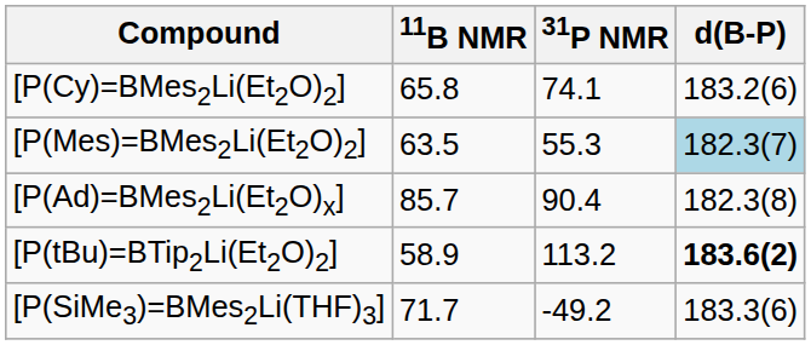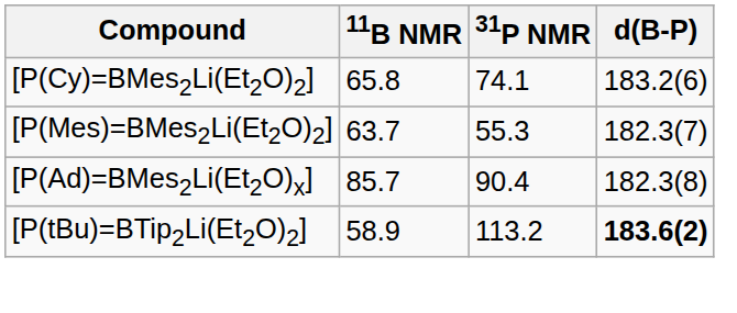 <table class="wikitable sortable">
 <tr>
 <th>Compound</th>
 <th><sup>11</sup>B NMR</th>
 <th><sup>31</sup>P NMR</th>
 <th>d(B-P)</th>
 </tr>
 <tr>
 <td>[P(Cy)=BMes<sub>2</sub>Li(Et<sub>2</sub>O)<sub>2</sub>]</td>
 <td>65.8</td>
 <td>74.1</td>
 <td>183.2(6)</td>
 </tr>
 <tr>
 <td>[P(Mes)=BMes<sub>2</sub>Li(Et<sub>2</sub>O)<sub>2</sub>]</td>
-<td>63.5</td>
+<td>63.7</td>
 <td>55.3</td>
-<td style="background: lightblue;">182.3(7)</td>
+<td>182.3(7)</td>
 </tr>
 <tr>
 <td>[P(Ad)=BMes<sub>2</sub>Li(Et<sub>2</sub>O)<sub>x</sub>]</td>
 <td>85.7</td>
 <td>90.4</td>
 <td>182.3(8)</td>
 </tr>
 <tr>
 <td>[P(tBu)=BTip<sub>2</sub>Li(Et<sub>2</sub>O)<sub>2</sub>]</td>
 <td>58.9</td>
 <td>113.2</td>
 <td><strong>183.6(2)</strong></td>
 </tr>
-<tr>
-<td>[P(SiMe<sub>3</sub>)=BMes<sub>2</sub>Li(THF)<sub>3</sub>]</td>
-<td>71.7</td>
-<td>-49.2</td>
-<td>183.3(6)</td>
-</tr>
 </table>
